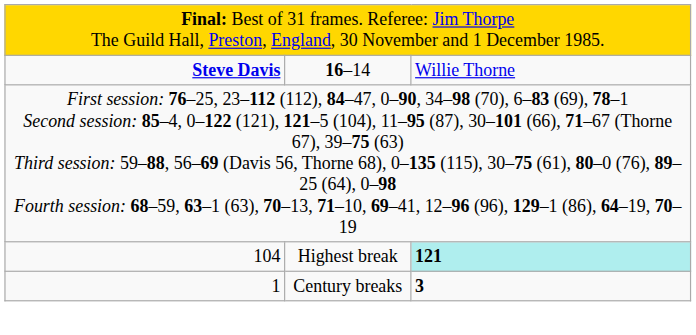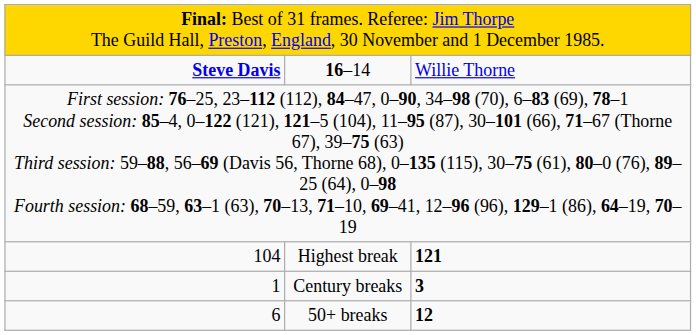 <table class="wikitable" style="font-size: 95%; margin: 1em auto 1em auto;">
 <tr>
 <td colspan="3" align="center" bgcolor="#ffd700"><strong>Final:</strong> Best of 31 frames. Referee: <a href='#'>Jim Thorpe</a><br>The Guild Hall, <a href='#'>Preston</a>, <a href='#'>England</a>, 30 November and 1 December 1985.</td>
 </tr>
 <tr>
 <td width="230" align="right"><strong><a href='#'>Steve Davis</a></strong><br></td>
 <td width="100" align="center"><strong>16</strong>–14</td>
 <td width="230"><a href='#'>Willie Thorne</a><br></td>
 </tr>
 <tr>
 <td colspan="3" align="center" style="font-size: 100%"><em>First session:</em> <strong>76</strong>–25, 23–<strong>112</strong> (112), <strong>84</strong>–47, 0–<strong>90</strong>, 34–<strong>98</strong> (70), 6–<strong>83</strong> (69), <strong>78</strong>–1<br><em>Second session:</em> <strong>85</strong>–4, 0–<strong>122</strong> (121), <strong>121</strong>–5 (104), 11–<strong>95</strong> (87), 30–<strong>101</strong> (66), <strong>71</strong>–67 (Thorne 67), 39–<strong>75</strong> (63)<br><em>Third session:</em> 59–<strong>88</strong>, 56–<strong>69</strong> (Davis 56, Thorne 68), 0–<strong>135</strong> (115), 30–<strong>75</strong> (61), <strong>80</strong>–0 (76), <strong>89</strong>–25 (64), 0–<strong>98</strong><br><em>Fourth session:</em> <strong>68</strong>–59, <strong>63</strong>–1  (63), <strong>70</strong>–13, <strong>71</strong>–10, <strong>69</strong>–41, 12–<strong>96</strong> (96), <strong>129</strong>–1 (86), <strong>64</strong>–19, <strong>70</strong>–19</td>
 </tr>
 <tr>
 <td align="right">104</td>
 <td align="center">Highest break</td>
-<td style="background: paleturquoise;"><strong>121</strong></td>
+<td><strong>121</strong></td>
 </tr>
 <tr>
 <td align="right">1</td>
 <td align="center">Century breaks</td>
 <td><strong>3</strong></td>
 </tr>
+<tr>
+<td align="right">6</td>
+<td align="center">50+ breaks</td>
+<td><strong>12</strong></td>
+</tr>
 </table>
